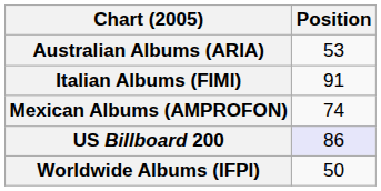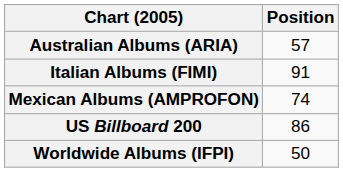 <table class="wikitable sortable plainrowheaders" style="text-align:center;">
 <tr>
 <th scope="col">Chart (2005)</th>
 <th scope="col">Position</th>
 </tr>
 <tr>
 <th scope="row">Australian Albums (ARIA)</th>
-<td>53</td>
+<td>57</td>
 </tr>
 <tr>
 <th scope="row">Italian Albums (FIMI)</th>
 <td align="center">91</td>
 </tr>
 <tr>
 <th scope="row">Mexican Albums (AMPROFON)</th>
 <td>74</td>
 </tr>
 <tr>
 <th scope="row">US <em>Billboard</em> 200</th>
-<td style="background: lavender;">86</td>
+<td>86</td>
 </tr>
 <tr>
 <th scope="row">Worldwide Albums (IFPI)</th>
 <td>50</td>
 </tr>
 </table>
